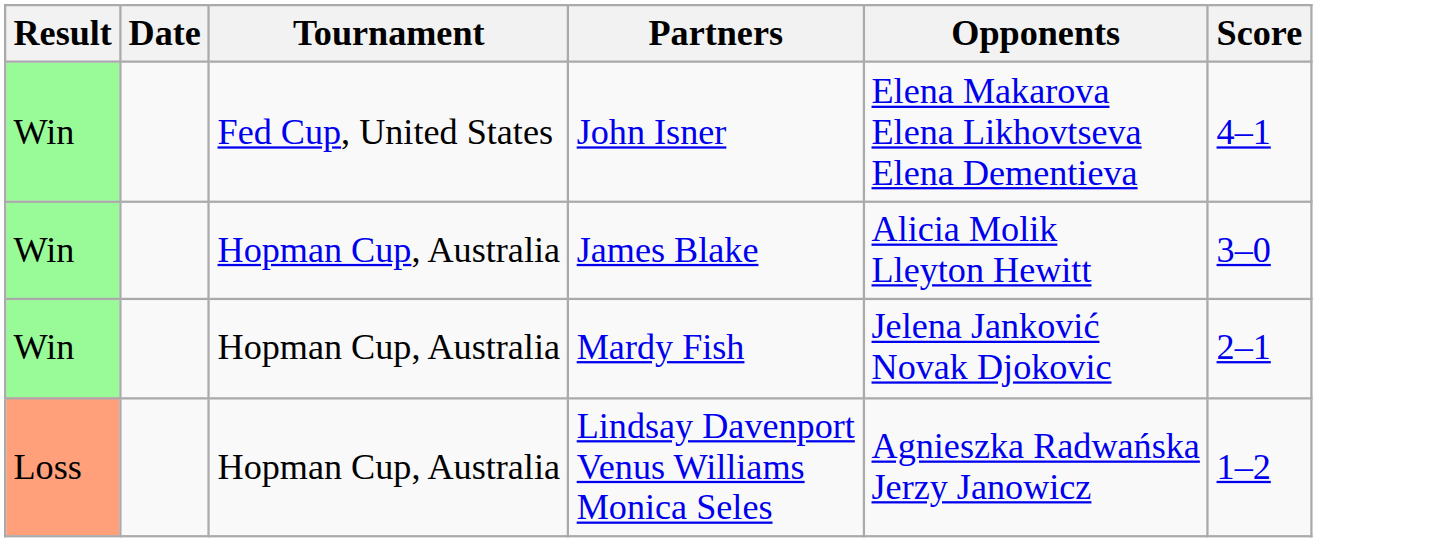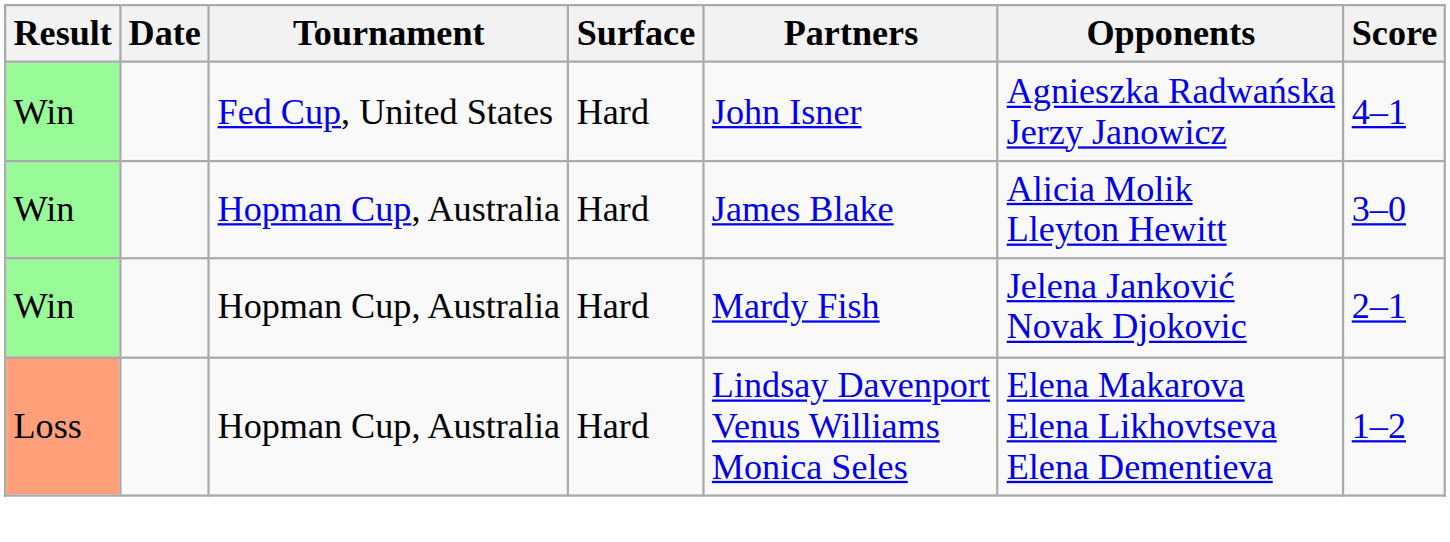 <table class="sortable wikitable">
 <tr>
 <th>Result</th>
 <th>Date</th>
 <th>Tournament</th>
+<th>Surface</th>
 <th>Partners</th>
 <th>Opponents</th>
 <th class="unsortable">Score</th>
 </tr>
 <tr>
 <td bgcolor=98FB98>Win</td>
 <td><a href='#'></a></td>
 <td><a href='#'>Fed Cup</a>, United States</td>
+<td>Hard</td>
 <td> <a href='#'>John Isner</a></td>
-<td> <a href='#'>Elena Makarova</a><br> <a href='#'>Elena Likhovtseva</a><br> <a href='#'>Elena Dementieva</a></td>
+<td> <a href='#'>Agnieszka Radwańska</a><br> <a href='#'>Jerzy Janowicz</a></td>
 <td><a href='#'>4–1</a></td>
 </tr>
 <tr>
 <td bgcolor=98FB98>Win</td>
 <td><a href='#'></a></td>
 <td><a href='#'>Hopman Cup</a>, Australia</td>
+<td>Hard</td>
 <td> <a href='#'>James Blake</a></td>
 <td> <a href='#'>Alicia Molik</a><br> <a href='#'>Lleyton Hewitt</a></td>
 <td><a href='#'>3–0</a></td>
 </tr>
 <tr>
 <td bgcolor=98FB98>Win</td>
 <td><a href='#'></a></td>
 <td>Hopman Cup, Australia</td>
+<td>Hard</td>
 <td> <a href='#'>Mardy Fish</a></td>
 <td> <a href='#'>Jelena Janković</a><br> <a href='#'>Novak Djokovic</a></td>
 <td><a href='#'>2–1</a></td>
 </tr>
 <tr>
 <td bgcolor=ffa07a>Loss</td>
 <td><a href='#'></a></td>
 <td>Hopman Cup, Australia</td>
+<td>Hard</td>
 <td> <a href='#'>Lindsay Davenport</a><br> <a href='#'>Venus Williams</a><br> <a href='#'>Monica Seles</a></td>
-<td> <a href='#'>Agnieszka Radwańska</a><br> <a href='#'>Jerzy Janowicz</a></td>
+<td> <a href='#'>Elena Makarova</a><br> <a href='#'>Elena Likhovtseva</a><br> <a href='#'>Elena Dementieva</a></td>
 <td><a href='#'>1–2</a></td>
 </tr>
 </table>
